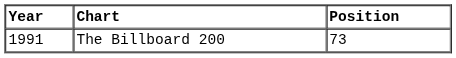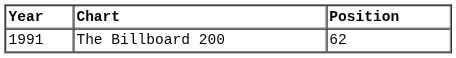 <table border=1 cellspacing=0 cellpadding=2 width="400px">
 <tr>
 <th align="left">Year</th>
 <th align="left">Chart</th>
 <th align="left">Position</th>
 </tr>
 <tr>
 <td align="left">1991</td>
 <td align="left">The Billboard 200</td>
-<td align="left">73</td>
+<td align="left">62</td>
 </tr>
 <tr>
 </tr>
 </table>
